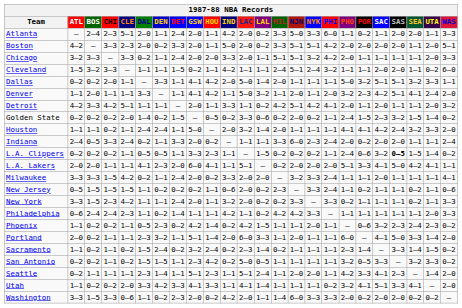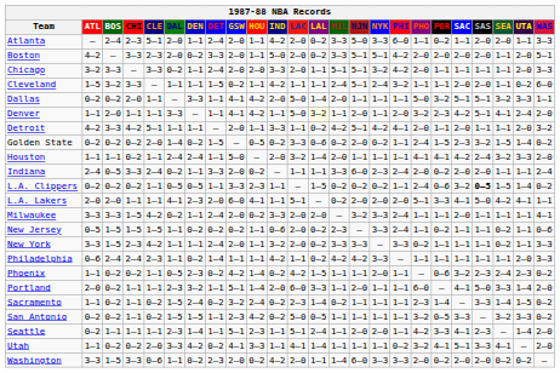 <table class="wikitable" style="font-size:95%; text-align:center;">
 <tr>
 <th colspan=24>1987-88 NBA Records</th>
 </tr>
 <tr>
 <th width=100>Team</th>
 <th style="background:#FF0000;color:#FFFFFF;width=35">ATL</th>
 <th style="background:#006400;color:#FFFFFF;width=35">BOS</th>
 <th style="background:#FF0000;color:#000000;width=35">CHI</th>
 <th style="background:#000080;color:#FF8C00;width=35">CLE</th>
 <th style="background:#008000;color:#00008B;width=35">DAL</th>
 <th style="background:#0000CD;color:#FFD700;width=35">DEN</th>
 <th style="background:#0000FF;color:#FF0000;width=35">DET</th>
 <th style="background:#0000FF;color:#FFD700;width=35">GSW</th>
 <th style="background:#FF0000;color:#FFD700;width=35">HOU</th>
 <th style="background:#000080;color:#FFD700;width=35">IND</th>
 <th style="background:#F9160D;color:#1A2E8B;width=35">LAC</th>
 <th style="background:#800080;color:#FFD700;width=35">LAL</th>
 <th style="background:#006400;color:#B22222;width=35">MIL</th>
 <th style="background:#B0170C;color:#00056D;width=35">NJN</th>
 <th style="background:#0000FF;color:#FF8C00;width=35">NYK</th>
 <th style="background:#FF0000;color:#0000FF;width=35">PHI</th>
 <th style="background:#800080;color:#FF4500;width=35">PHO</th>
 <th style="background:#000000;color:#FF0000;width=35">POR</th>
 <th style="background:#0000FF;color:#FFFFFF;width=35">SAC</th>
 <th style="background:#000000;color:#C0C0C0;width=35">SAS</th>
 <th style="background:#005831;color:#FFC322;width=35">SEA</th>
 <th style="background:#36004A;color:#FFFF00;width=35">UTA</th>
 <th style="background:#DC143C;color:#0000CD;width=35">WAS</th>
 </tr>
 <tr>
 <td style="text-align:left;"><a href='#'>Atlanta</a></td>
 <td>–</td>
 <td>2–4</td>
 <td>2–3</td>
 <td>5–1</td>
 <td>2–0</td>
 <td>1–1</td>
 <td>2–4</td>
 <td>2–0</td>
 <td>1–1</td>
 <td>4–2</td>
 <td>2–0</td>
 <td>0–2</td>
 <td>3–3</td>
 <td>5–0</td>
 <td>3–3</td>
 <td>6–0</td>
 <td>1–1</td>
 <td>0–2</td>
 <td>1–1</td>
 <td>2–0</td>
 <td>2–0</td>
 <td>1–1</td>
 <td>3–3</td>
 </tr>
 <tr>
 <td style="text-align:left;"><a href='#'>Boston</a></td>
 <td>4–2</td>
 <td>–</td>
 <td>3–3</td>
 <td>2–3</td>
 <td>2–0</td>
 <td>0–2</td>
 <td>3–3</td>
 <td>2–0</td>
 <td>1–1</td>
 <td>5–0</td>
 <td>2–0</td>
 <td>0–2</td>
 <td>3–3</td>
 <td>5–1</td>
 <td>5–1</td>
 <td>4–2</td>
 <td>2–0</td>
 <td>2–0</td>
 <td>2–0</td>
 <td>2–0</td>
 <td>1–1</td>
 <td>2–0</td>
 <td>5–1</td>
 </tr>
 <tr>
 <td style="text-align:left;"><a href='#'>Chicago</a></td>
 <td>3–2</td>
 <td>3–3</td>
 <td>–</td>
 <td>3–3</td>
 <td>0–2</td>
 <td>1–1</td>
 <td>2–4</td>
 <td>2–0</td>
 <td>2–0</td>
 <td>3–3</td>
 <td>2–0</td>
 <td>1–1</td>
 <td>5–1</td>
 <td>5–1</td>
 <td>3–2</td>
 <td>4–2</td>
 <td>2–0</td>
 <td>1–1</td>
 <td>1–1</td>
 <td>1–1</td>
 <td>1–1</td>
 <td>2–0</td>
 <td>3–3</td>
 </tr>
 <tr>
 <td style="text-align:left;"><a href='#'>Cleveland</a></td>
 <td>1–5</td>
 <td>3–2</td>
 <td>3–3</td>
 <td>–</td>
 <td>1–1</td>
 <td>1–1</td>
 <td>1–5</td>
 <td>0–2</td>
 <td>1–1</td>
 <td>4–2</td>
 <td>1–1</td>
 <td>1–1</td>
 <td>2–4</td>
 <td>5–1</td>
 <td>2–4</td>
 <td>3–2</td>
 <td>1–1</td>
 <td>1–1</td>
 <td>2–0</td>
 <td>2–0</td>
 <td>1–1</td>
 <td>0–2</td>
 <td>6–0</td>
 </tr>
 <tr>
 <td style="text-align:left;"><a href='#'>Dallas</a></td>
 <td>0–2</td>
 <td>0–2</td>
 <td>2–0</td>
 <td>1–1</td>
 <td>–</td>
 <td>3–3</td>
 <td>1–1</td>
 <td>4–1</td>
 <td>4–2</td>
 <td>2–0</td>
 <td>5–0</td>
 <td>1–4</td>
 <td>2–0</td>
 <td>1–1</td>
 <td>1–1</td>
 <td>1–1</td>
 <td>5–0</td>
 <td>3–2</td>
 <td>5–1</td>
 <td>5–1</td>
 <td>3–2</td>
 <td>3–3</td>
 <td>1–1</td>
 </tr>
 <tr>
 <td style="text-align:left;"><a href='#'>Denver</a></td>
 <td>1–1</td>
 <td>2–0</td>
 <td>1–1</td>
 <td>1–1</td>
 <td>3–3</td>
 <td>–</td>
 <td>1–1</td>
 <td>4–1</td>
 <td>4–2</td>
 <td>1–1</td>
 <td>5–0</td>
-<td>3–2</td>
+<td style="background: lightyellow;">3–2</td>
 <td>1–1</td>
 <td>2–0</td>
 <td>1–1</td>
 <td>2–0</td>
 <td>3–2</td>
 <td>2–3</td>
 <td>4–2</td>
 <td>5–1</td>
 <td>4–1</td>
 <td>2–4</td>
 <td>2–0</td>
 </tr>
 <tr>
 <td style="text-align:left;"><a href='#'>Detroit</a></td>
 <td>4–2</td>
 <td>3–3</td>
 <td>4–2</td>
 <td>5–1</td>
 <td>1–1</td>
 <td>1–1</td>
 <td>–</td>
 <td>2–0</td>
 <td>1–1</td>
 <td>3–3</td>
 <td>1–1</td>
 <td>0–2</td>
 <td>4–2</td>
 <td>5–1</td>
 <td>4–2</td>
 <td>4–1</td>
 <td>2–0</td>
 <td>1–1</td>
 <td>2–0</td>
 <td>1–1</td>
 <td>1–1</td>
 <td>2–0</td>
 <td>3–2</td>
 </tr>
 <tr>
 <td style="text-align:left;">Golden State</td>
 <td>0–2</td>
 <td>0–2</td>
 <td>0–2</td>
 <td>2–0</td>
 <td>1–4</td>
 <td>0–2</td>
 <td>1–5</td>
 <td>–</td>
 <td>0–5</td>
 <td>0–2</td>
 <td>3–3</td>
 <td>0–6</td>
 <td>0–2</td>
 <td>2–0</td>
 <td>0–2</td>
 <td>1–1</td>
 <td>2–4</td>
 <td>1–5</td>
 <td>2–3</td>
 <td>3–2</td>
 <td>1–5</td>
 <td>1–4</td>
 <td>0–2</td>
 </tr>
 <tr>
 <td style="text-align:left;"><a href='#'>Houston</a></td>
 <td>1–1</td>
 <td>1–1</td>
 <td>0–2</td>
 <td>1–1</td>
 <td>2–4</td>
 <td>2–4</td>
 <td>1–1</td>
 <td>5–0</td>
 <td>–</td>
 <td>2–0</td>
 <td>3–2</td>
 <td>1–4</td>
 <td>2–0</td>
 <td>1–1</td>
 <td>1–1</td>
 <td>1–1</td>
 <td>4–1</td>
 <td>4–1</td>
 <td>4–2</td>
 <td>2–4</td>
 <td>3–2</td>
 <td>3–3</td>
 <td>2–0</td>
 </tr>
 <tr>
 <td style="text-align:left;"><a href='#'>Indiana</a></td>
 <td>2–4</td>
 <td>0–5</td>
 <td>3–3</td>
 <td>2–4</td>
 <td>0–2</td>
 <td>1–1</td>
 <td>3–3</td>
 <td>2–0</td>
 <td>0–2</td>
 <td>–</td>
 <td>1–1</td>
 <td>1–1</td>
 <td>3–3</td>
 <td>6–0</td>
 <td>2–3</td>
 <td>2–4</td>
 <td>2–0</td>
 <td>0–2</td>
 <td>2–0</td>
 <td>2–0</td>
 <td>1–1</td>
 <td>1–1</td>
 <td>2–4</td>
 </tr>
 <tr>
 <td style="text-align:left;"><a href='#'>L.A. Clippers</a></td>
 <td>0–2</td>
 <td>0–2</td>
 <td>0–2</td>
 <td>1–1</td>
 <td>0–5</td>
 <td>0–5</td>
 <td>1–1</td>
 <td>3–3</td>
 <td>2–3</td>
 <td>1–1</td>
 <td>–</td>
 <td>1–5</td>
 <td>0–2</td>
 <td>0–2</td>
 <td>0–2</td>
 <td>1–1</td>
 <td>2–4</td>
 <td>0–6</td>
 <td>3–2</td>
 <td><strong>0–5</strong></td>
 <td>1–5</td>
 <td>1–4</td>
 <td>0–2</td>
 </tr>
 <tr>
 <td style="text-align:left;"><a href='#'>L.A. Lakers</a></td>
 <td>2–0</td>
 <td>2–0</td>
 <td>1–1</td>
 <td>1–1</td>
 <td>4–1</td>
 <td>2–3</td>
 <td>2–0</td>
 <td>6–0</td>
 <td>4–1</td>
 <td>1–1</td>
 <td>5–1</td>
 <td>–</td>
 <td>0–2</td>
 <td>2–0</td>
 <td>2–0</td>
 <td>2–0</td>
 <td>5–1</td>
 <td>3–3</td>
 <td>4–1</td>
 <td>5–0</td>
 <td>4–2</td>
 <td>4–1</td>
 <td>1–1</td>
 </tr>
 <tr>
 <td style="text-align:left;"><a href='#'>Milwaukee</a></td>
 <td>3–3</td>
 <td>3–3</td>
 <td>1–5</td>
 <td>4–2</td>
 <td>0–2</td>
 <td>1–1</td>
 <td>2–4</td>
 <td>2–0</td>
 <td>0–2</td>
 <td>3–3</td>
 <td>2–0</td>
 <td>2–0</td>
 <td>–</td>
 <td>3–2</td>
 <td>3–3</td>
 <td>2–4</td>
 <td>1–1</td>
 <td>1–1</td>
 <td>2–0</td>
 <td>1–1</td>
 <td>1–1</td>
 <td>1–1</td>
 <td>4–1</td>
 </tr>
 <tr>
 <td style="text-align:left;"><a href='#'>New Jersey</a></td>
 <td>0–5</td>
 <td>1–5</td>
 <td>1–5</td>
 <td>1–5</td>
 <td>1–1</td>
 <td>0–2</td>
 <td>0–2</td>
 <td>0–2</td>
 <td>1–1</td>
 <td>0–6</td>
 <td>2–0</td>
 <td>0–2</td>
 <td>2–3</td>
 <td>–</td>
 <td>3–3</td>
 <td>2–4</td>
 <td>1–1</td>
 <td>0–2</td>
 <td>1–1</td>
 <td>1–1</td>
 <td>0–2</td>
 <td>1–1</td>
 <td>0–6</td>
 </tr>
 <tr>
 <td style="text-align:left;"><a href='#'>New York</a></td>
 <td>3–3</td>
 <td>1–5</td>
 <td>2–3</td>
 <td>4–2</td>
 <td>1–1</td>
 <td>1–1</td>
 <td>2–4</td>
 <td>2–0</td>
 <td>1–1</td>
 <td>3–2</td>
 <td>2–0</td>
 <td>0–2</td>
-<td>0–2</td>
+<td>3–3</td>
 <td>3–3</td>
 <td>–</td>
 <td>3–3</td>
 <td>0–2</td>
 <td>1–1</td>
 <td>1–1</td>
 <td>1–1</td>
 <td>0–2</td>
 <td>1–1</td>
 <td>3–3</td>
 </tr>
 <tr>
 <td style="text-align:left;"><a href='#'>Philadelphia</a></td>
 <td>0–6</td>
 <td>2–4</td>
 <td>2–4</td>
 <td>2–3</td>
 <td>1–1</td>
 <td>0–2</td>
 <td>1–4</td>
 <td>1–1</td>
 <td>1–1</td>
 <td>4–2</td>
 <td>1–1</td>
 <td>0–2</td>
 <td>4–2</td>
 <td>4–2</td>
 <td>3–3</td>
 <td>–</td>
 <td>1–1</td>
 <td>1–1</td>
 <td>1–1</td>
 <td>1–1</td>
 <td>1–1</td>
 <td>2–0</td>
 <td>3–3</td>
 </tr>
 <tr>
 <td style="text-align:left;"><a href='#'>Phoenix</a></td>
 <td>1–1</td>
 <td>0–2</td>
 <td>0–2</td>
 <td>1–1</td>
 <td>0–5</td>
 <td>2–3</td>
 <td>0–2</td>
 <td>4–2</td>
 <td>1–4</td>
 <td>0–2</td>
 <td>4–2</td>
 <td>1–5</td>
 <td>1–1</td>
 <td>1–1</td>
 <td>2–0</td>
 <td>1–1</td>
 <td>–</td>
 <td>0–6</td>
 <td>3–2</td>
 <td>2–3</td>
 <td>2–4</td>
 <td>2–3</td>
 <td>0–2</td>
 </tr>
 <tr>
 <td style="text-align:left;"><a href='#'>Portland</a></td>
 <td>2–0</td>
 <td>0–2</td>
 <td>1–1</td>
 <td>1–1</td>
 <td>2–3</td>
 <td>3–2</td>
 <td>1–1</td>
 <td>5–1</td>
 <td>1–4</td>
 <td>2–0</td>
 <td>6–0</td>
 <td>3–3</td>
 <td>1–1</td>
 <td>2–0</td>
 <td>1–1</td>
 <td>1–1</td>
 <td>6–0</td>
 <td>–</td>
 <td>4–1</td>
 <td>5–0</td>
 <td>3–3</td>
 <td>1–4</td>
 <td>2–0</td>
 </tr>
 <tr>
 <td style="text-align:left;"><a href='#'>Sacramento</a></td>
 <td>1–1</td>
 <td>0–2</td>
 <td>1–1</td>
 <td>0–2</td>
 <td>1–5</td>
 <td>2–4</td>
 <td>0–2</td>
 <td>3–2</td>
 <td>2–4</td>
 <td>0–2</td>
 <td>2–3</td>
 <td>1–4</td>
 <td>0–2</td>
 <td>1–1</td>
 <td>1–1</td>
 <td>1–1</td>
 <td>2–3</td>
 <td>1–4</td>
 <td>–</td>
 <td>3–3</td>
 <td>1–4</td>
 <td>1–5</td>
 <td>0–2</td>
 </tr>
 <tr>
 <td style="text-align:left;"><a href='#'>San Antonio</a></td>
 <td>0–2</td>
 <td>0–2</td>
 <td>1–1</td>
 <td>0–2</td>
 <td>1–5</td>
 <td>1–5</td>
 <td>1–1</td>
 <td>2–3</td>
 <td>4–2</td>
 <td>0–2</td>
 <td>5–0</td>
 <td>0–5</td>
 <td>1–1</td>
 <td>1–1</td>
 <td>1–1</td>
 <td>1–1</td>
 <td>3–2</td>
 <td>0–5</td>
 <td>3–3</td>
 <td>–</td>
 <td>3–2</td>
 <td>3–3</td>
 <td>0–2</td>
 </tr>
 <tr>
 <td style="text-align:left;"><a href='#'>Seattle</a></td>
 <td>0–2</td>
 <td>1–1</td>
 <td>1–1</td>
 <td>1–1</td>
 <td>2–3</td>
 <td>1–4</td>
 <td>1–1</td>
 <td>5–1</td>
 <td>2–3</td>
 <td>1–1</td>
 <td>5–1</td>
 <td>2–4</td>
 <td>1–1</td>
 <td>2–0</td>
 <td>2–0</td>
 <td>1–1</td>
 <td>4–2</td>
 <td>3–3</td>
 <td>4–1</td>
 <td>2–3</td>
 <td>–</td>
 <td>1–4</td>
 <td>2–0</td>
 </tr>
 <tr>
 <td style="text-align:left;"><a href='#'>Utah</a></td>
 <td>1–1</td>
 <td>0–2</td>
 <td>0–2</td>
 <td>2–0</td>
 <td>3–3</td>
 <td>4–2</td>
-<td>3–3</td>
+<td>0–2</td>
 <td>4–1</td>
 <td>3–3</td>
 <td>1–1</td>
 <td>4–1</td>
 <td>1–4</td>
 <td>1–1</td>
 <td>1–1</td>
 <td>1–1</td>
 <td>0–2</td>
 <td>3–2</td>
 <td>4–1</td>
 <td>5–1</td>
 <td>3–3</td>
 <td>4–1</td>
 <td>–</td>
 <td>2–0</td>
 </tr>
 <tr>
 <td style="text-align:left;"><a href='#'>Washington</a></td>
 <td>3–3</td>
 <td>1–5</td>
 <td>3–3</td>
 <td>0–6</td>
 <td>1–1</td>
 <td>0–2</td>
 <td>2–3</td>
 <td>2–0</td>
 <td>0–2</td>
 <td>4–2</td>
 <td>2–0</td>
 <td>1–1</td>
 <td>1–4</td>
 <td>6–0</td>
 <td>3–3</td>
 <td>3–3</td>
 <td>2–0</td>
 <td>0–2</td>
 <td>2–0</td>
 <td>2–0</td>
 <td>0–2</td>
 <td>0–2</td>
 <td>—</td>
 </tr>
 </table>
